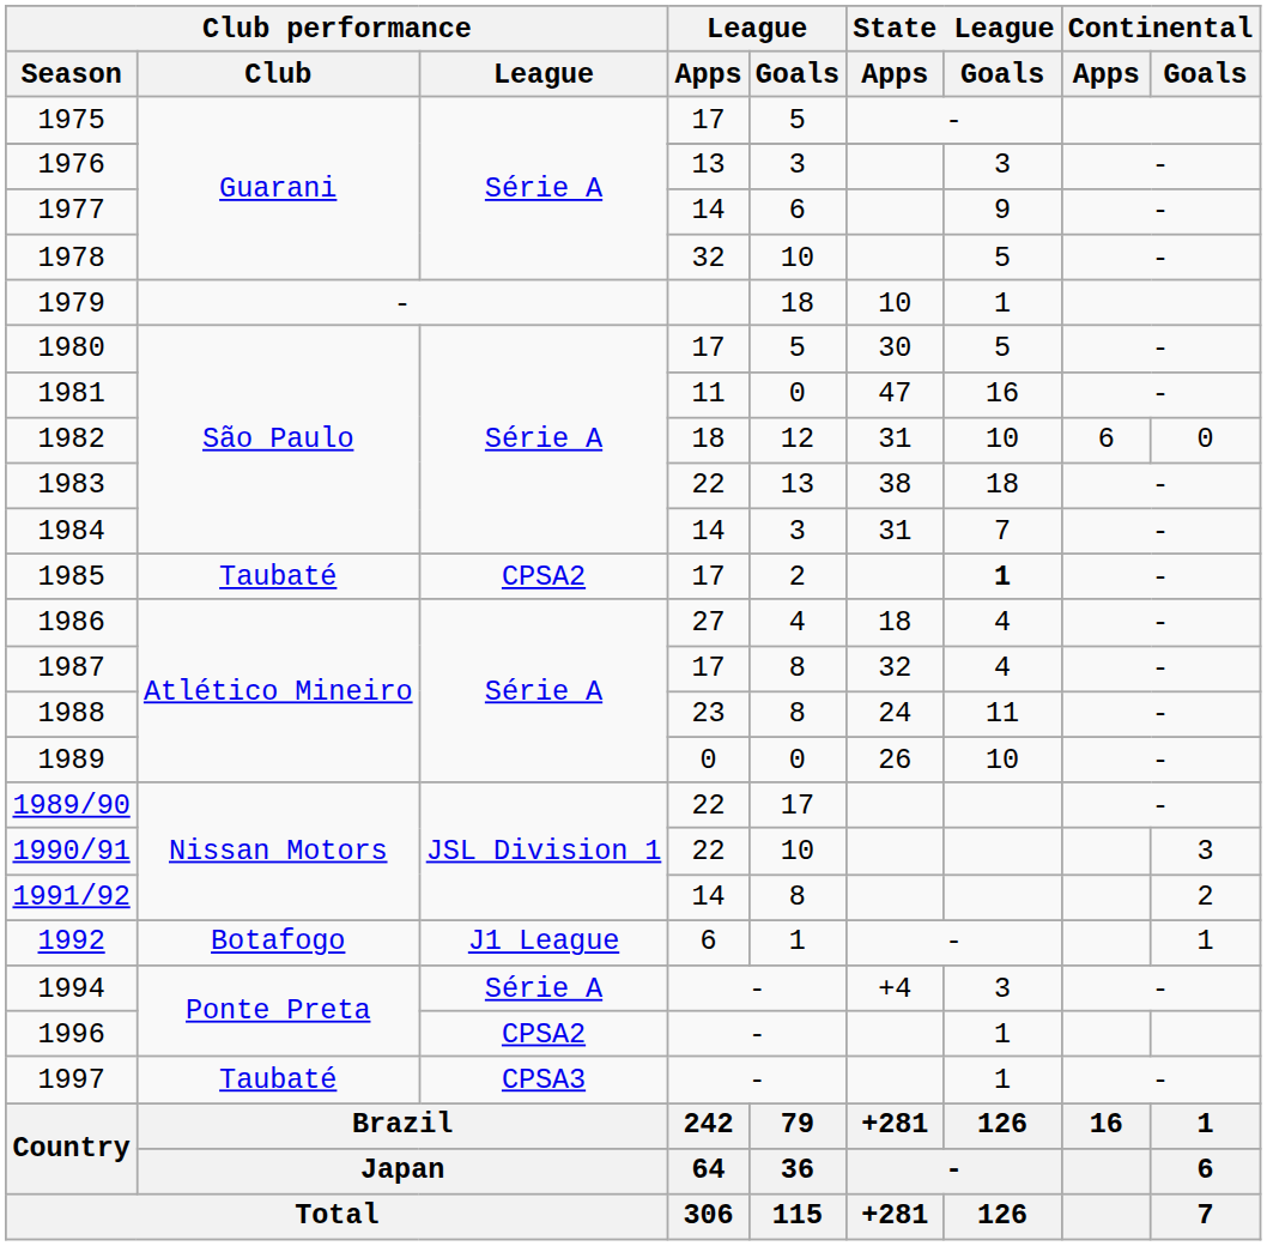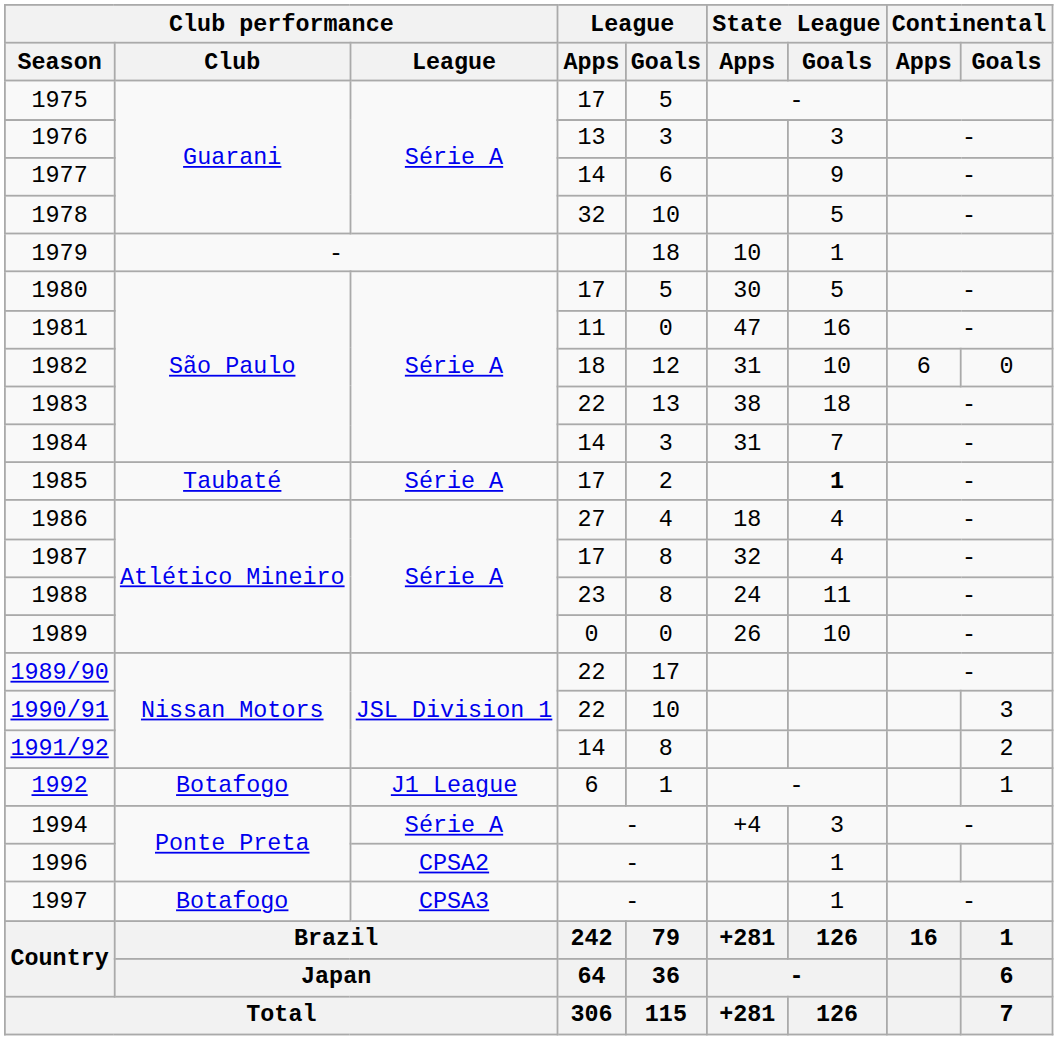 <table class="wikitable" style="text-align:center;">
 <tr>
 <th colspan=3>Club performance</th>
 <th colspan=2>League</th>
 <th colspan=2>State League</th>
 <th colspan=2>Continental</th>
 </tr>
 <tr>
 <th>Season</th>
 <th>Club</th>
 <th>League</th>
 <th>Apps</th>
 <th>Goals</th>
 <th>Apps</th>
 <th>Goals</th>
 <th>Apps</th>
 <th>Goals</th>
 </tr>
 <tr>
 <td>1975</td>
 <td rowspan="5"><a href='#'>Guarani</a></td>
 <td rowspan="5"><a href='#'>Série A</a></td>
 <td>17</td>
 <td>5</td>
 <td colspan="2">-</td>
 </tr>
 <tr ||colspan="2"|->
 </tr>
 <tr>
 <td>1976</td>
 <td>13</td>
 <td>3</td>
 <td></td>
 <td>3</td>
 <td colspan="2">-</td>
 </tr>
 <tr>
 <td>1977</td>
 <td>14</td>
 <td>6</td>
 <td></td>
 <td>9</td>
 <td colspan="2">-</td>
 </tr>
 <tr>
 <td>1978</td>
 <td>32</td>
 <td>10</td>
 <td></td>
 <td>5</td>
 <td colspan="2">-</td>
 </tr>
 <tr>
 <td>1979</td>
 <td colspan="2">-</td>
 <td></td>
 <td>18</td>
 <td>10</td>
 <td>1</td>
 </tr>
 <tr>
 <td>1980</td>
 <td rowspan="5"><a href='#'>São Paulo</a></td>
 <td rowspan="5"><a href='#'>Série A</a></td>
 <td>17</td>
 <td>5</td>
 <td>30</td>
 <td>5</td>
 <td colspan="2">-</td>
 </tr>
 <tr>
 <td>1981</td>
 <td>11</td>
 <td>0</td>
 <td>47</td>
 <td>16</td>
 <td colspan="2">-</td>
 </tr>
 <tr>
 <td>1982</td>
 <td>18</td>
 <td>12</td>
 <td>31</td>
 <td>10</td>
 <td>6</td>
 <td>0</td>
 </tr>
 <tr>
 <td>1983</td>
 <td>22</td>
 <td>13</td>
 <td>38</td>
 <td>18</td>
 <td colspan="2">-</td>
 </tr>
 <tr>
 <td>1984</td>
 <td>14</td>
 <td>3</td>
 <td>31</td>
 <td>7</td>
 <td colspan="2">-</td>
 </tr>
 <tr>
 <td>1985</td>
 <td><a href='#'>Taubaté</a></td>
-<td><a href='#'>CPSA2</a></td>
+<td><a href='#'>Série A</a></td>
 <td>17</td>
 <td>2</td>
 <td></td>
 <td><strong>1</strong></td>
 <td colspan="2">-</td>
 </tr>
 <tr>
 <td>1986</td>
 <td rowspan="4"><a href='#'>Atlético Mineiro</a></td>
 <td rowspan="4"><a href='#'>Série A</a></td>
 <td>27</td>
 <td>4</td>
 <td>18</td>
 <td>4</td>
 <td colspan="2">-</td>
 </tr>
 <tr>
 <td>1987</td>
 <td>17</td>
 <td>8</td>
 <td>32</td>
 <td>4</td>
 <td colspan="2">-</td>
 </tr>
 <tr>
 <td>1988</td>
 <td>23</td>
 <td>8</td>
 <td>24</td>
 <td>11</td>
 <td colspan="2">-</td>
 </tr>
 <tr>
 <td>1989</td>
 <td>0</td>
 <td>0</td>
 <td>26</td>
 <td>10</td>
 <td colspan="2">-</td>
 </tr>
 <tr>
 <td><a href='#'>1989/90</a></td>
 <td rowspan="3"><a href='#'>Nissan Motors</a></td>
 <td rowspan="3"><a href='#'>JSL Division 1</a></td>
 <td>22</td>
 <td>17</td>
 <td></td>
 <td></td>
 <td colspan="2">-</td>
 </tr>
 <tr>
 <td><a href='#'>1990/91</a></td>
 <td>22</td>
 <td>10</td>
 <td></td>
 <td></td>
 <td></td>
 <td>3</td>
 </tr>
 <tr>
 <td><a href='#'>1991/92</a></td>
 <td>14</td>
 <td>8</td>
 <td></td>
 <td></td>
 <td></td>
 <td>2</td>
 </tr>
 <tr>
 <td><a href='#'>1992</a></td>
 <td><a href='#'>Botafogo</a></td>
 <td><a href='#'>J1 League</a></td>
 <td>6</td>
 <td>1</td>
 <td colspan="2">-</td>
 <td></td>
 <td>1</td>
 </tr>
 <tr>
 <td>1994</td>
 <td rowspan="2"><a href='#'>Ponte Preta</a></td>
 <td><a href='#'>Série A</a></td>
 <td colspan="2">-</td>
 <td>+4</td>
 <td>3</td>
 <td colspan="2">-</td>
 </tr>
 <tr>
 <td>1996</td>
 <td><a href='#'>CPSA2</a></td>
 <td colspan="2">-</td>
 <td></td>
 <td>1</td>
 <td></td>
 <td></td>
 </tr>
 <tr>
 <td>1997</td>
-<td><a href='#'>Taubaté</a></td>
+<td><a href='#'>Botafogo</a></td>
 <td><a href='#'>CPSA3</a></td>
 <td colspan="2">-</td>
 <td></td>
 <td>1</td>
 <td colspan="2">-</td>
 </tr>
 <tr>
 <th rowspan=2>Country</th>
 <th colspan=2>Brazil</th>
 <th>242</th>
 <th>79</th>
 <th>+281</th>
 <th>126</th>
 <th>16</th>
 <th>1</th>
 </tr>
 <tr>
 <th colspan=2>Japan</th>
 <th>64</th>
 <th>36</th>
 <th colspan="2">-</th>
 <th></th>
 <th>6</th>
 </tr>
 <tr>
 <th colspan=3>Total</th>
 <th>306</th>
 <th>115</th>
 <th>+281</th>
 <th>126</th>
 <th></th>
 <th>7</th>
 </tr>
 </table>
